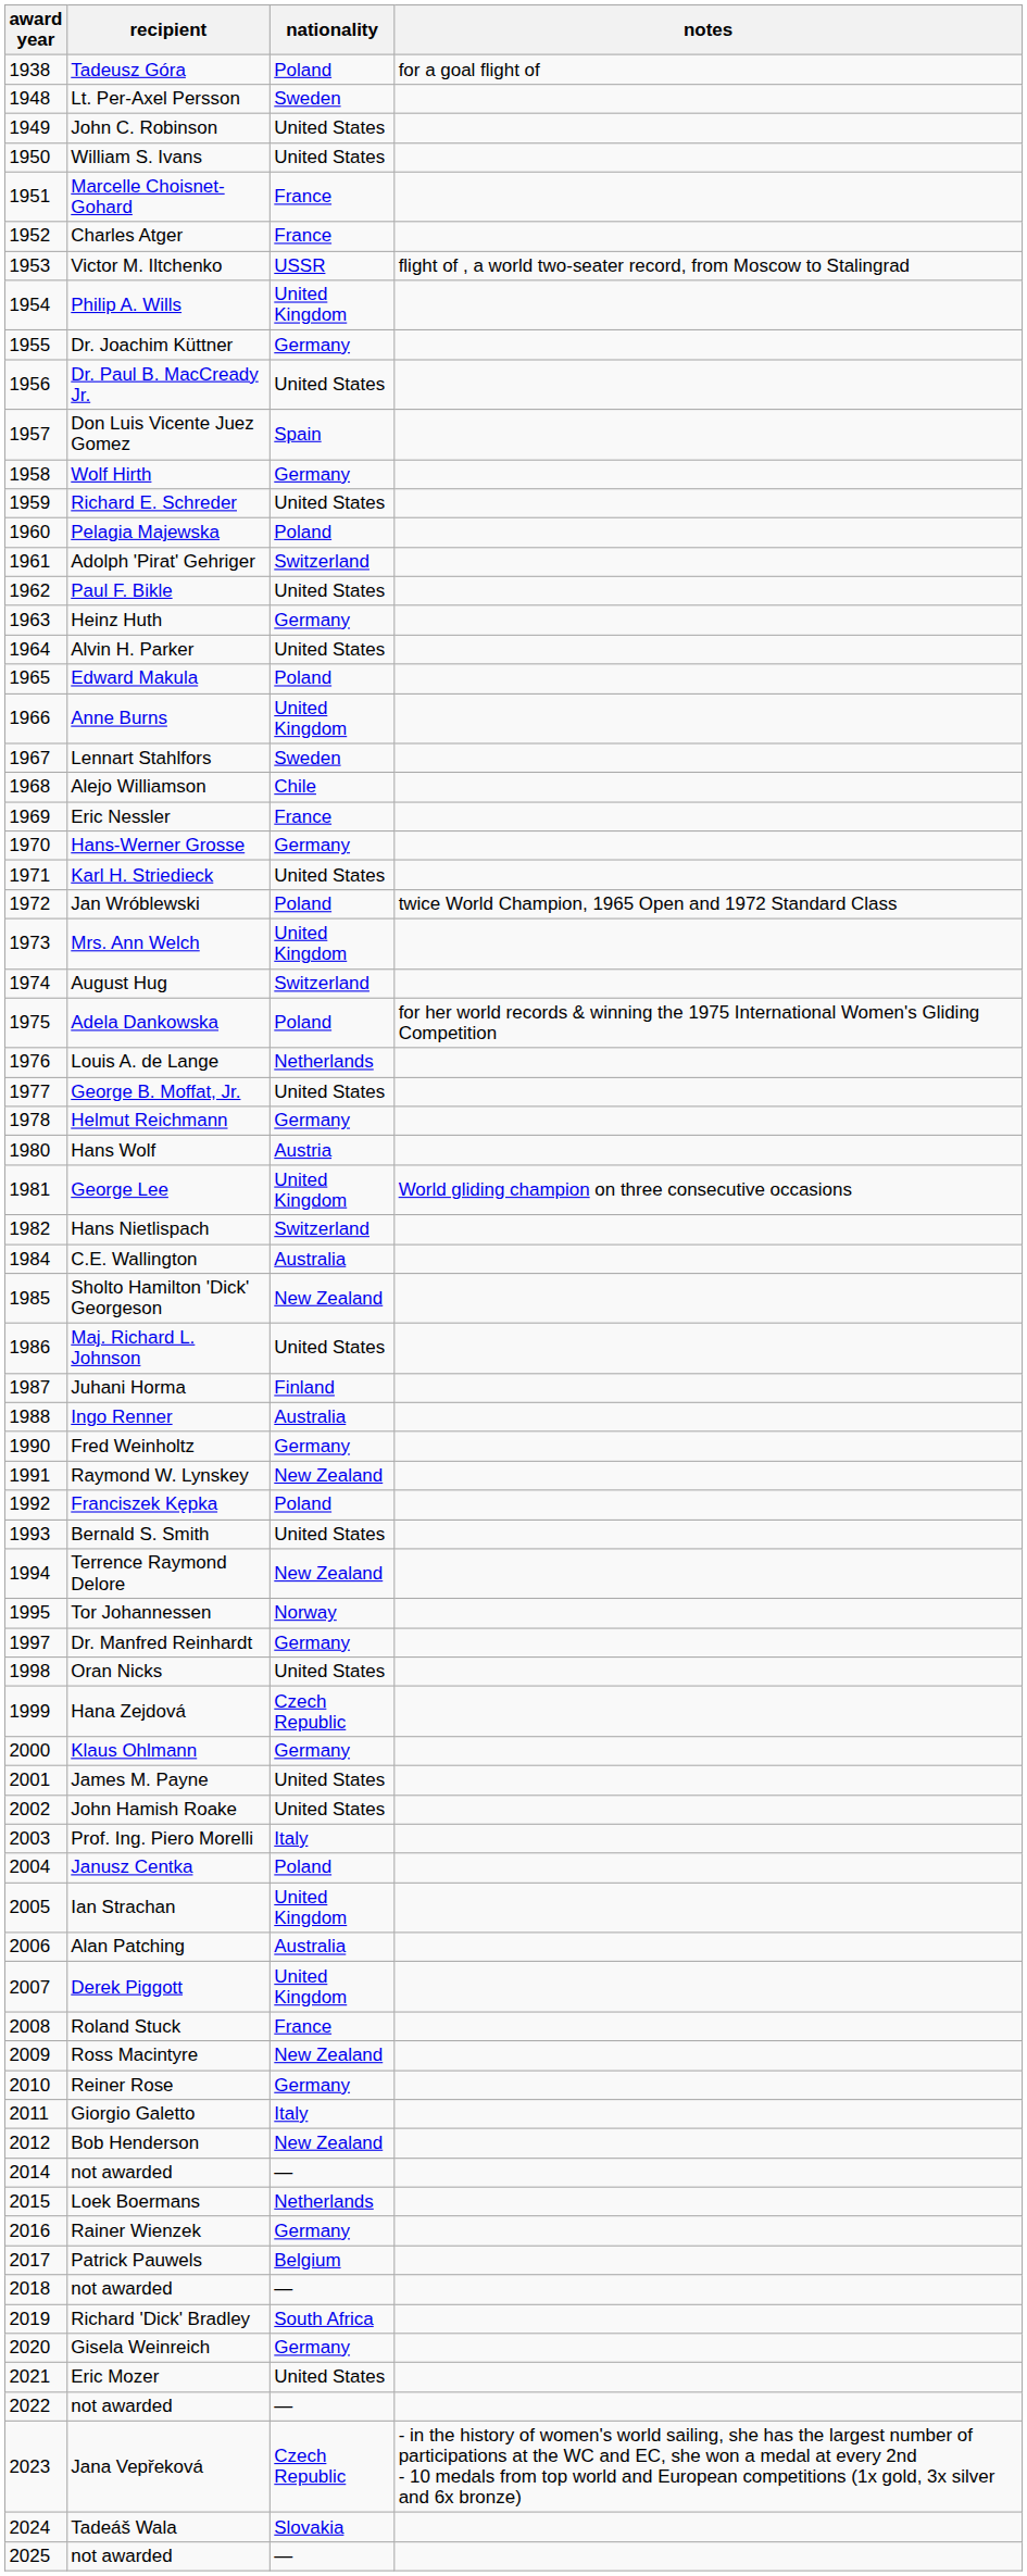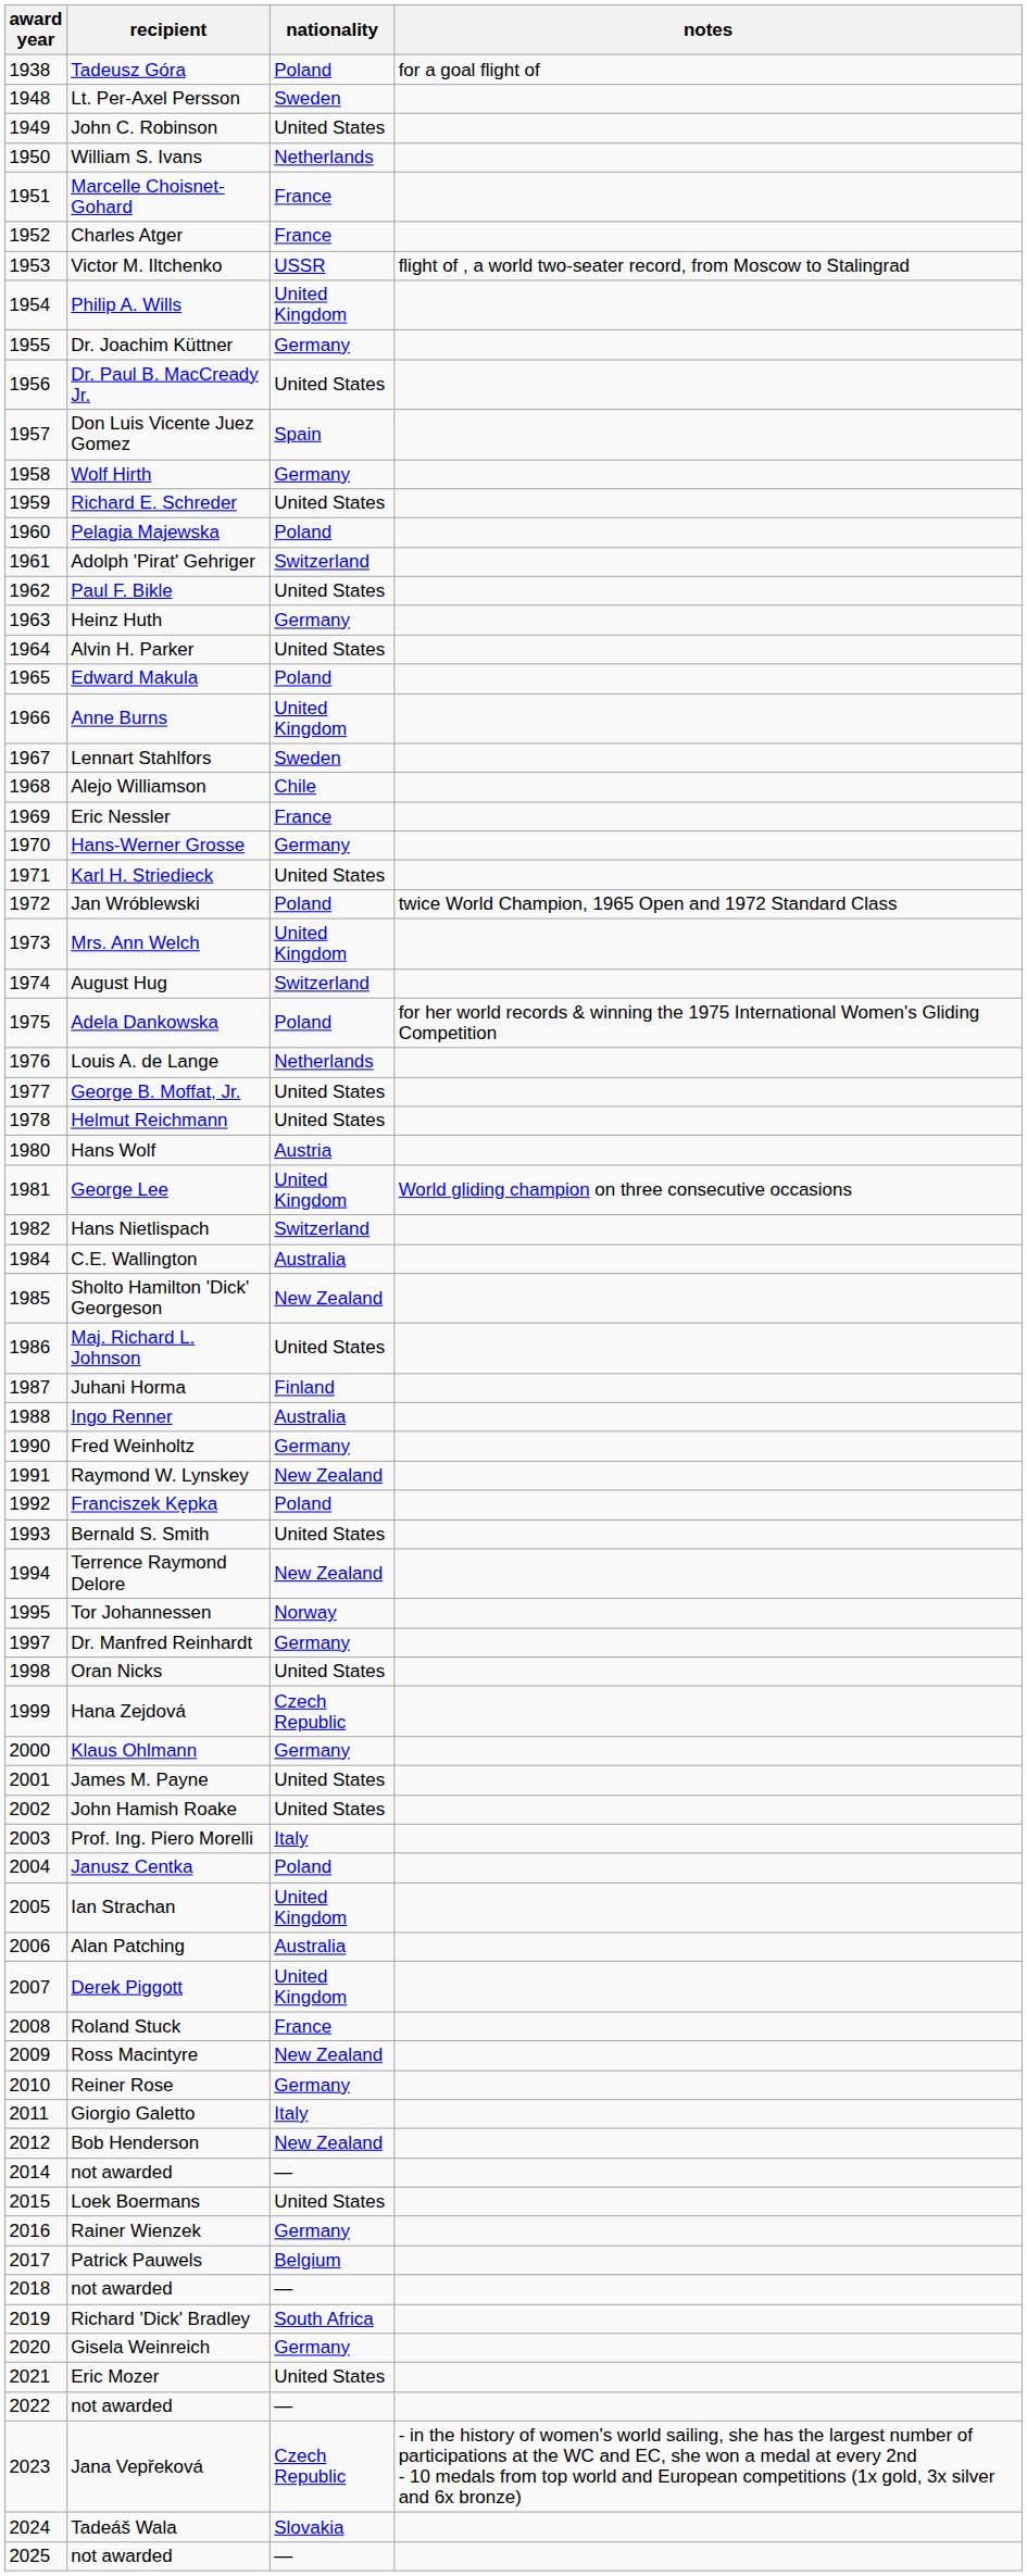 <table class="wikitable sortable" style="margin:1ex auto 1ex auto">
 <tr>
 <th>award<br>year</th>
 <th>recipient</th>
 <th>nationality</th>
 <th>notes</th>
 </tr>
 <tr>
 <td>1938</td>
 <td><a href='#'>Tadeusz Góra</a></td>
 <td> <a href='#'>Poland</a></td>
 <td>for a goal flight of </td>
 </tr>
 <tr>
 <td>1948</td>
 <td>Lt. Per-Axel Persson</td>
 <td> <a href='#'>Sweden</a></td>
 <td></td>
 </tr>
 <tr>
 <td>1949</td>
 <td>John C. Robinson</td>
 <td> United States</td>
 <td></td>
 </tr>
 <tr>
 <td>1950</td>
 <td>William S. Ivans</td>
-<td> United States</td>
+<td> <a href='#'>Netherlands</a></td>
 <td></td>
 </tr>
 <tr>
 <td>1951</td>
 <td><a href='#'>Marcelle Choisnet-Gohard</a></td>
 <td> <a href='#'>France</a></td>
 <td></td>
 </tr>
 <tr>
 <td>1952</td>
 <td>Charles Atger</td>
 <td> <a href='#'>France</a></td>
 <td></td>
 </tr>
 <tr>
 <td>1953</td>
 <td>Victor M. Iltchenko</td>
 <td> <a href='#'>USSR</a></td>
 <td>flight of , a world two-seater record, from Moscow to Stalingrad</td>
 </tr>
 <tr>
 <td>1954</td>
 <td><a href='#'>Philip A. Wills</a></td>
 <td> <a href='#'>United Kingdom</a></td>
 <td></td>
 </tr>
 <tr>
 <td>1955</td>
 <td>Dr. Joachim Küttner</td>
 <td> <a href='#'>Germany</a></td>
 <td></td>
 </tr>
 <tr>
 <td>1956</td>
 <td><a href='#'>Dr. Paul B. MacCready Jr.</a></td>
 <td> United States</td>
 <td></td>
 </tr>
 <tr>
 <td>1957</td>
 <td>Don Luis Vicente Juez Gomez</td>
 <td> <a href='#'>Spain</a></td>
 <td></td>
 </tr>
 <tr>
 <td>1958</td>
 <td><a href='#'>Wolf Hirth</a></td>
 <td> <a href='#'>Germany</a></td>
 <td></td>
 </tr>
 <tr>
 <td>1959</td>
 <td><a href='#'>Richard E. Schreder</a></td>
 <td> United States</td>
 <td></td>
 </tr>
 <tr>
 <td>1960</td>
 <td><a href='#'>Pelagia Majewska</a></td>
 <td> <a href='#'>Poland</a></td>
 <td></td>
 </tr>
 <tr>
 <td>1961</td>
 <td>Adolph 'Pirat' Gehriger</td>
 <td> <a href='#'>Switzerland</a></td>
 <td></td>
 </tr>
 <tr>
 <td>1962</td>
 <td><a href='#'>Paul F. Bikle</a></td>
 <td> United States</td>
 <td></td>
 </tr>
 <tr>
 <td>1963</td>
 <td>Heinz Huth</td>
 <td> <a href='#'>Germany</a></td>
 <td></td>
 </tr>
 <tr>
 <td>1964</td>
 <td>Alvin H. Parker</td>
 <td> United States</td>
 <td></td>
 </tr>
 <tr>
 <td>1965</td>
 <td><a href='#'>Edward Makula</a></td>
 <td> <a href='#'>Poland</a></td>
 <td></td>
 </tr>
 <tr>
 <td>1966</td>
 <td><a href='#'>Anne Burns</a></td>
 <td> <a href='#'>United Kingdom</a></td>
 <td></td>
 </tr>
 <tr>
 <td>1967</td>
 <td>Lennart Stahlfors</td>
 <td> <a href='#'>Sweden</a></td>
 <td></td>
 </tr>
 <tr>
 <td>1968</td>
 <td>Alejo Williamson</td>
 <td> <a href='#'>Chile</a></td>
 <td></td>
 </tr>
 <tr>
 <td>1969</td>
 <td>Eric Nessler</td>
 <td> <a href='#'>France</a></td>
 <td></td>
 </tr>
 <tr>
 <td>1970</td>
 <td><a href='#'>Hans-Werner Grosse</a></td>
 <td> <a href='#'>Germany</a></td>
 <td></td>
 </tr>
 <tr>
 <td>1971</td>
 <td><a href='#'>Karl H. Striedieck</a></td>
 <td> United States</td>
 <td></td>
 </tr>
 <tr>
 <td>1972</td>
 <td>Jan Wróblewski</td>
 <td> <a href='#'>Poland</a></td>
 <td>twice World Champion, 1965 Open and 1972 Standard Class</td>
 </tr>
 <tr>
 <td>1973</td>
 <td><a href='#'>Mrs. Ann Welch</a></td>
 <td> <a href='#'>United Kingdom</a></td>
 <td></td>
 </tr>
 <tr>
 <td>1974</td>
 <td>August Hug</td>
 <td> <a href='#'>Switzerland</a></td>
 <td></td>
 </tr>
 <tr>
 <td>1975</td>
 <td><a href='#'>Adela Dankowska</a></td>
 <td> <a href='#'>Poland</a></td>
 <td>for her world records & winning the 1975 International Women's Gliding Competition</td>
 </tr>
 <tr>
 <td>1976</td>
 <td>Louis A. de Lange</td>
 <td> <a href='#'>Netherlands</a></td>
 <td></td>
 </tr>
 <tr>
 <td>1977</td>
 <td><a href='#'>George B. Moffat, Jr.</a></td>
 <td> United States</td>
 <td></td>
 </tr>
 <tr>
 <td>1978</td>
 <td><a href='#'>Helmut Reichmann</a></td>
-<td> <a href='#'>Germany</a></td>
+<td> United States</td>
 <td></td>
 </tr>
 <tr>
 <td>1980</td>
 <td>Hans Wolf</td>
 <td> <a href='#'>Austria</a></td>
 <td></td>
 </tr>
 <tr>
 <td>1981</td>
 <td><a href='#'>George Lee</a></td>
 <td> <a href='#'>United Kingdom</a></td>
 <td><a href='#'>World gliding champion</a> on three consecutive occasions</td>
 </tr>
 <tr>
 <td>1982</td>
 <td>Hans Nietlispach</td>
 <td> <a href='#'>Switzerland</a></td>
 <td></td>
 </tr>
 <tr>
 <td>1984</td>
 <td>C.E. Wallington</td>
 <td> <a href='#'>Australia</a></td>
 <td></td>
 </tr>
 <tr>
 <td>1985</td>
 <td>Sholto Hamilton 'Dick' Georgeson</td>
 <td> <a href='#'>New Zealand</a></td>
 <td></td>
 </tr>
 <tr>
 <td>1986</td>
 <td><a href='#'>Maj. Richard L. Johnson</a></td>
 <td> United States</td>
 <td></td>
 </tr>
 <tr>
 <td>1987</td>
 <td>Juhani Horma</td>
 <td> <a href='#'>Finland</a></td>
 <td></td>
 </tr>
 <tr>
 <td>1988</td>
 <td><a href='#'>Ingo Renner</a></td>
 <td> <a href='#'>Australia</a></td>
 <td></td>
 </tr>
 <tr>
 <td>1990</td>
 <td>Fred Weinholtz</td>
 <td> <a href='#'>Germany</a></td>
 <td></td>
 </tr>
 <tr>
 <td>1991</td>
 <td>Raymond W. Lynskey</td>
 <td> <a href='#'>New Zealand</a></td>
 <td></td>
 </tr>
 <tr>
 <td>1992</td>
 <td><a href='#'>Franciszek Kępka</a></td>
 <td> <a href='#'>Poland</a></td>
 <td></td>
 </tr>
 <tr>
 <td>1993</td>
 <td>Bernald S. Smith</td>
 <td> United States</td>
 <td></td>
 </tr>
 <tr>
 <td>1994</td>
 <td>Terrence Raymond Delore</td>
 <td> <a href='#'>New Zealand</a></td>
 <td></td>
 </tr>
 <tr>
 <td>1995</td>
 <td>Tor Johannessen</td>
 <td> <a href='#'>Norway</a></td>
 <td></td>
 </tr>
 <tr>
 <td>1997</td>
 <td>Dr. Manfred Reinhardt</td>
 <td> <a href='#'>Germany</a></td>
 <td></td>
 </tr>
 <tr>
 <td>1998</td>
 <td>Oran Nicks</td>
 <td> United States</td>
 <td></td>
 </tr>
 <tr>
 <td>1999</td>
 <td>Hana Zejdová</td>
 <td> <a href='#'>Czech Republic</a></td>
 <td></td>
 </tr>
 <tr>
 <td>2000</td>
 <td><a href='#'>Klaus Ohlmann</a></td>
 <td> <a href='#'>Germany</a></td>
 <td></td>
 </tr>
 <tr>
 <td>2001</td>
 <td>James M. Payne</td>
 <td> United States</td>
 <td></td>
 </tr>
 <tr>
 <td>2002</td>
 <td>John Hamish Roake</td>
 <td> United States</td>
 <td></td>
 </tr>
 <tr>
 <td>2003</td>
 <td>Prof. Ing. Piero Morelli</td>
 <td> <a href='#'>Italy</a></td>
 <td></td>
 </tr>
 <tr>
 <td>2004</td>
 <td><a href='#'>Janusz Centka</a></td>
 <td> <a href='#'>Poland</a></td>
 <td></td>
 </tr>
 <tr>
 <td>2005</td>
 <td>Ian Strachan</td>
 <td> <a href='#'>United Kingdom</a></td>
 <td></td>
 </tr>
 <tr>
 <td>2006</td>
 <td>Alan Patching</td>
 <td> <a href='#'>Australia</a></td>
 <td></td>
 </tr>
 <tr>
 <td>2007</td>
 <td><a href='#'>Derek Piggott</a></td>
 <td> <a href='#'>United Kingdom</a></td>
 <td></td>
 </tr>
 <tr>
 <td>2008</td>
 <td>Roland Stuck</td>
 <td> <a href='#'>France</a></td>
 <td></td>
 </tr>
 <tr>
 <td>2009</td>
 <td>Ross Macintyre</td>
 <td> <a href='#'>New Zealand</a></td>
 <td></td>
 </tr>
 <tr>
 <td>2010</td>
 <td>Reiner Rose</td>
 <td> <a href='#'>Germany</a></td>
 <td></td>
 </tr>
 <tr>
 <td>2011</td>
 <td>Giorgio Galetto</td>
 <td> <a href='#'>Italy</a></td>
 <td></td>
 </tr>
 <tr>
 <td>2012</td>
 <td>Bob Henderson</td>
 <td> <a href='#'>New Zealand</a></td>
 <td></td>
 </tr>
 <tr>
 <td>2014</td>
 <td>not awarded</td>
 <td>—</td>
 <td></td>
 </tr>
 <tr>
 <td>2015</td>
 <td>Loek Boermans</td>
-<td> <a href='#'>Netherlands</a></td>
+<td> United States</td>
 <td></td>
 </tr>
 <tr>
 <td>2016</td>
 <td>Rainer Wienzek</td>
 <td> <a href='#'>Germany</a></td>
 <td></td>
 </tr>
 <tr>
 <td>2017</td>
 <td>Patrick Pauwels</td>
 <td> <a href='#'>Belgium</a></td>
 <td></td>
 </tr>
 <tr>
 <td>2018</td>
 <td>not awarded</td>
 <td>—</td>
 <td></td>
 </tr>
 <tr>
 <td>2019</td>
 <td>Richard 'Dick' Bradley</td>
 <td> <a href='#'>South Africa</a></td>
 <td></td>
 </tr>
 <tr>
 <td>2020</td>
 <td>Gisela Weinreich</td>
 <td> <a href='#'>Germany</a></td>
 <td></td>
 </tr>
 <tr>
 <td>2021</td>
 <td>Eric Mozer</td>
 <td> United States</td>
 <td></td>
 </tr>
 <tr>
 <td>2022</td>
 <td>not awarded</td>
 <td>—</td>
 <td></td>
 </tr>
 <tr>
 <td>2023</td>
 <td>Jana Vepřeková</td>
 <td> <a href='#'>Czech Republic</a></td>
 <td>- in the history of women's world sailing, she has the largest number of participations at the WC and EC, she won a medal at every 2nd<br>- 10 medals from top world and European competitions (1x gold, 3x silver and 6x bronze)</td>
 </tr>
 <tr>
 <td>2024</td>
 <td>Tadeáš Wala</td>
 <td> <a href='#'>Slovakia</a></td>
 <td></td>
 </tr>
 <tr>
 <td>2025</td>
 <td>not awarded</td>
 <td>—</td>
 <td></td>
 </tr>
 </table>
